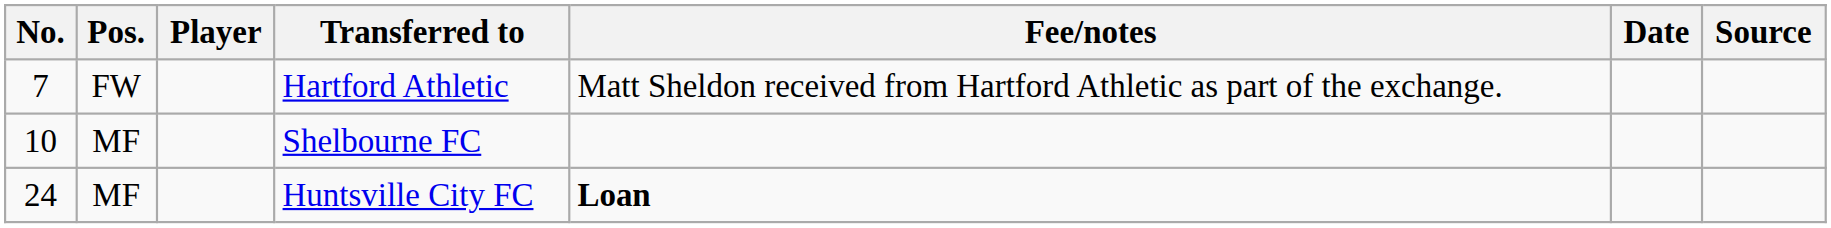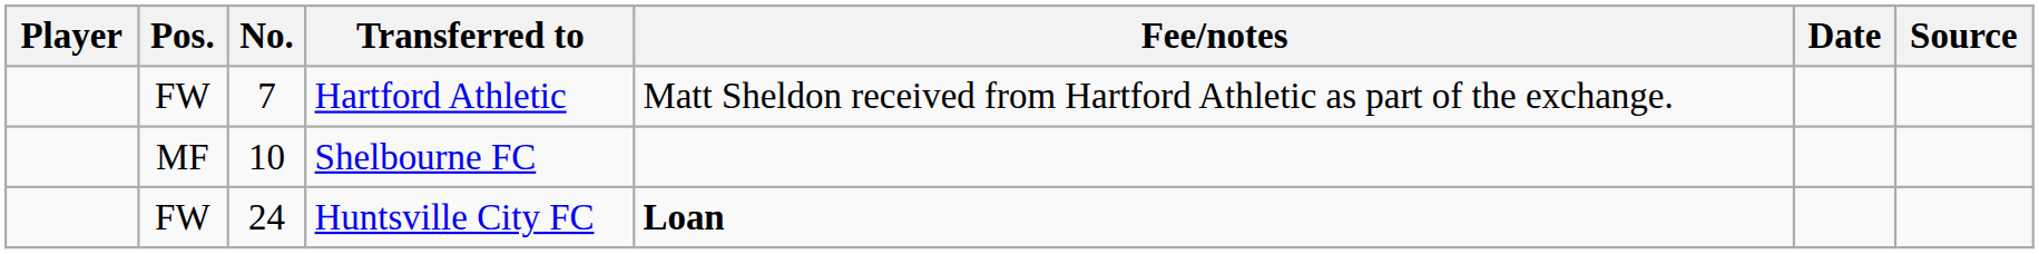 <table class="wikitable sortable" style="width:95%; text-align:center; font-size:95%; text-align:left;">
 <tr>
+<th><strong>Player</strong></th>
+<th><strong>Pos.</strong></th>
 <th>No.</th>
-<th><strong>Pos.</strong></th>
-<th><strong>Player</strong></th>
 <th><strong>Transferred to</strong></th>
 <th><strong>Fee/notes</strong></th>
 <th><strong>Date</strong></th>
 <th>Source</th>
 </tr>
 <tr>
+<td></td>
+<td align=center>FW</td>
 <td align=center>7</td>
-<td align=center>FW</td>
-<td></td>
 <td> <a href='#'>Hartford Athletic</a></td>
 <td>Matt Sheldon received from Hartford Athletic as part of the exchange.</td>
 <td></td>
 <td></td>
 </tr>
 <tr>
+<td></td>
+<td align=center>MF</td>
 <td align=center>10</td>
-<td align=center>MF</td>
-<td></td>
 <td> <a href='#'>Shelbourne FC</a></td>
 <td></td>
 <td></td>
 <td></td>
 </tr>
 <tr>
+<td></td>
+<td align=center>FW</td>
 <td align=center>24</td>
-<td align=center>MF</td>
-<td></td>
 <td> <a href='#'>Huntsville City FC</a></td>
 <td><strong>Loan</strong></td>
 <td></td>
 <td></td>
 </tr>
 </table>
